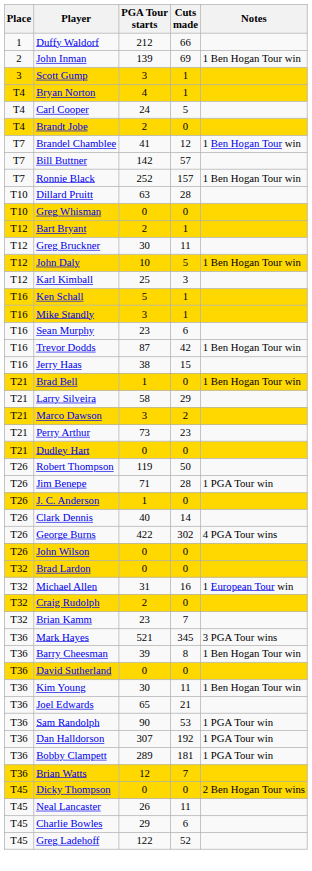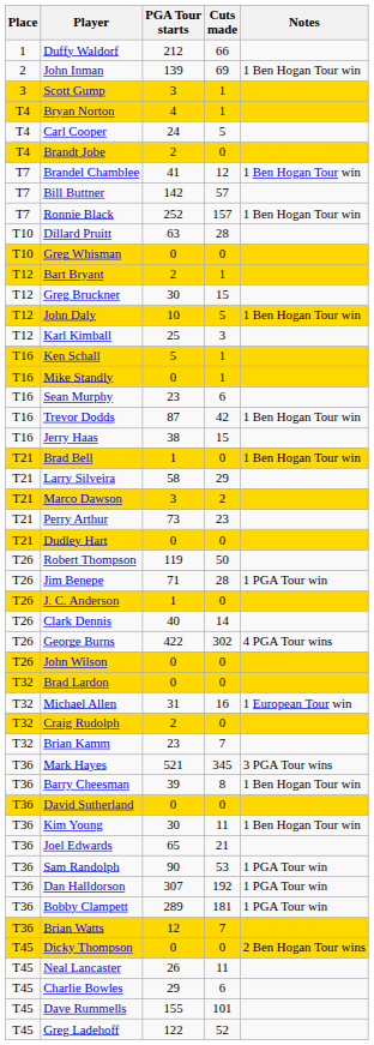 <table class="wikitable sortable" style="text-align:center">
 <tr>
 <th>Place</th>
 <th>Player</th>
 <th>PGA Tour<br>starts</th>
 <th>Cuts<br>made</th>
 <th>Notes</th>
 </tr>
 <tr>
 <td>1</td>
 <td align=left> <a href='#'>Duffy Waldorf</a></td>
 <td>212</td>
 <td>66</td>
 <td align=left></td>
 </tr>
 <tr>
 <td>2</td>
 <td align=left> <a href='#'>John Inman</a></td>
 <td>139</td>
 <td>69</td>
 <td align=left>1 Ben Hogan Tour win</td>
 </tr>
 <tr style="background:#FFD800;">
 <td>3</td>
 <td align=left> <a href='#'>Scott Gump</a></td>
 <td>3</td>
 <td>1</td>
 <td align=left></td>
 </tr>
 <tr style="background:#FFD800;">
 <td>T4</td>
 <td align=left> <a href='#'>Bryan Norton</a></td>
 <td>4</td>
 <td>1</td>
 <td align=left></td>
 </tr>
 <tr>
 <td>T4</td>
 <td align=left> <a href='#'>Carl Cooper</a></td>
 <td>24</td>
 <td>5</td>
 <td align=left></td>
 </tr>
 <tr style="background:#FFD800;">
 <td>T4</td>
 <td align=left> <a href='#'>Brandt Jobe</a></td>
 <td>2</td>
 <td>0</td>
 <td align=left></td>
 </tr>
 <tr>
 <td>T7</td>
 <td align=left> <a href='#'>Brandel Chamblee</a></td>
 <td>41</td>
 <td>12</td>
 <td align=left>1 <a href='#'>Ben Hogan Tour</a> win</td>
 </tr>
 <tr>
 <td>T7</td>
 <td align=left> <a href='#'>Bill Buttner</a></td>
 <td>142</td>
 <td>57</td>
 <td align=left></td>
 </tr>
 <tr>
 <td>T7</td>
 <td align=left> <a href='#'>Ronnie Black</a></td>
 <td>252</td>
 <td>157</td>
 <td align=left>1 Ben Hogan Tour win</td>
 </tr>
 <tr>
 <td>T10</td>
 <td align=left> <a href='#'>Dillard Pruitt</a></td>
 <td>63</td>
 <td>28</td>
 <td align=left></td>
 </tr>
 <tr style="background:#FFD800;">
 <td>T10</td>
 <td align=left> <a href='#'>Greg Whisman</a></td>
 <td>0</td>
 <td>0</td>
 <td align=left></td>
 </tr>
 <tr style="background:#FFD800;">
 <td>T12</td>
 <td align=left> <a href='#'>Bart Bryant</a></td>
 <td>2</td>
 <td>1</td>
 <td align=left></td>
 </tr>
 <tr>
 <td>T12</td>
 <td align=left> <a href='#'>Greg Bruckner</a></td>
 <td>30</td>
-<td>11</td>
+<td>15</td>
 <td align=left></td>
 </tr>
 <tr style="background:#FFD800;">
 <td>T12</td>
 <td align=left> <a href='#'>John Daly</a></td>
 <td>10</td>
 <td>5</td>
 <td align=left>1 Ben Hogan Tour win</td>
 </tr>
 <tr>
 <td>T12</td>
 <td align=left> <a href='#'>Karl Kimball</a></td>
 <td>25</td>
 <td>3</td>
 <td align=left></td>
 </tr>
 <tr style="background:#FFD800;">
 <td>T16</td>
 <td align=left> <a href='#'>Ken Schall</a></td>
 <td>5</td>
 <td>1</td>
 <td align=left></td>
 </tr>
 <tr style="background:#FFD800;">
 <td>T16</td>
 <td align=left> <a href='#'>Mike Standly</a></td>
-<td>3</td>
+<td>0</td>
 <td>1</td>
 <td align=left></td>
 </tr>
 <tr>
 <td>T16</td>
 <td align=left> <a href='#'>Sean Murphy</a></td>
 <td>23</td>
 <td>6</td>
 <td align=left></td>
 </tr>
 <tr>
 <td>T16</td>
 <td align=left> <a href='#'>Trevor Dodds</a></td>
 <td>87</td>
 <td>42</td>
 <td align=left>1 Ben Hogan Tour win</td>
 </tr>
 <tr>
 <td>T16</td>
 <td align=left> <a href='#'>Jerry Haas</a></td>
 <td>38</td>
 <td>15</td>
 <td align=left></td>
 </tr>
 <tr style="background:#FFD800;">
 <td>T21</td>
 <td align=left> <a href='#'>Brad Bell</a></td>
 <td>1</td>
 <td>0</td>
 <td align=left>1 Ben Hogan Tour win</td>
 </tr>
 <tr>
 <td>T21</td>
 <td align=left> <a href='#'>Larry Silveira</a></td>
 <td>58</td>
 <td>29</td>
 <td align=left></td>
 </tr>
 <tr style="background:#FFD800;">
 <td>T21</td>
 <td align=left> <a href='#'>Marco Dawson</a></td>
 <td>3</td>
 <td>2</td>
 <td align=left></td>
 </tr>
 <tr>
 <td>T21</td>
 <td align=left> <a href='#'>Perry Arthur</a></td>
 <td>73</td>
 <td>23</td>
 <td align=left></td>
 </tr>
 <tr style="background:#FFD800;">
 <td>T21</td>
 <td align=left> <a href='#'>Dudley Hart</a></td>
 <td>0</td>
 <td>0</td>
 <td align=left></td>
 </tr>
 <tr>
 <td>T26</td>
 <td align=left> <a href='#'>Robert Thompson</a></td>
 <td>119</td>
 <td>50</td>
 <td align=left></td>
 </tr>
 <tr>
 <td>T26</td>
 <td align=left> <a href='#'>Jim Benepe</a></td>
 <td>71</td>
 <td>28</td>
 <td align=left>1 PGA Tour win</td>
 </tr>
 <tr style="background:#FFD800;">
 <td>T26</td>
 <td align=left> <a href='#'>J. C. Anderson</a></td>
 <td>1</td>
 <td>0</td>
 <td align=left></td>
 </tr>
 <tr>
 <td>T26</td>
 <td align=left> <a href='#'>Clark Dennis</a></td>
 <td>40</td>
 <td>14</td>
 <td align=left></td>
 </tr>
 <tr>
 <td>T26</td>
 <td align=left> <a href='#'>George Burns</a></td>
 <td>422</td>
 <td>302</td>
 <td align=left>4 PGA Tour wins</td>
 </tr>
 <tr style="background:#FFD800;">
 <td>T26</td>
 <td align=left> <a href='#'>John Wilson</a></td>
 <td>0</td>
 <td>0</td>
 <td align=left></td>
 </tr>
 <tr style="background:#FFD800;">
 <td>T32</td>
 <td align=left> <a href='#'>Brad Lardon</a></td>
 <td>0</td>
 <td>0</td>
 <td align=left></td>
 </tr>
 <tr>
 <td>T32</td>
 <td align=left> <a href='#'>Michael Allen</a></td>
 <td>31</td>
 <td>16</td>
 <td align=left>1 <a href='#'>European Tour</a> win</td>
 </tr>
 <tr style="background:#FFD800;">
 <td>T32</td>
 <td align=left> <a href='#'>Craig Rudolph</a></td>
 <td>2</td>
 <td>0</td>
 <td align=left></td>
 </tr>
 <tr>
 <td>T32</td>
 <td align=left> <a href='#'>Brian Kamm</a></td>
 <td>23</td>
 <td>7</td>
 <td align=left></td>
 </tr>
 <tr>
 <td>T36</td>
 <td align=left> <a href='#'>Mark Hayes</a></td>
 <td>521</td>
 <td>345</td>
 <td align=left>3 PGA Tour wins</td>
 </tr>
 <tr>
 <td>T36</td>
 <td align=left> <a href='#'>Barry Cheesman</a></td>
 <td>39</td>
 <td>8</td>
 <td align=left>1 Ben Hogan Tour win</td>
 </tr>
 <tr style="background:#FFD800;">
 <td>T36</td>
 <td align=left> <a href='#'>David Sutherland</a></td>
 <td>0</td>
 <td>0</td>
 <td align=left></td>
 </tr>
 <tr>
 <td>T36</td>
 <td align=left> <a href='#'>Kim Young</a></td>
 <td>30</td>
 <td>11</td>
 <td align=left>1 Ben Hogan Tour win</td>
 </tr>
 <tr>
 <td>T36</td>
 <td align=left> <a href='#'>Joel Edwards</a></td>
 <td>65</td>
 <td>21</td>
 <td align=left></td>
 </tr>
 <tr>
 <td>T36</td>
 <td align=left> <a href='#'>Sam Randolph</a></td>
 <td>90</td>
 <td>53</td>
 <td align=left>1 PGA Tour win</td>
 </tr>
 <tr>
 <td>T36</td>
 <td align=left> <a href='#'>Dan Halldorson</a></td>
 <td>307</td>
 <td>192</td>
 <td align=left>1 PGA Tour win</td>
 </tr>
 <tr>
 <td>T36</td>
 <td align=left> <a href='#'>Bobby Clampett</a></td>
 <td>289</td>
 <td>181</td>
 <td align=left>1 PGA Tour win</td>
 </tr>
 <tr style="background:#FFD800;">
 <td>T36</td>
 <td align=left> <a href='#'>Brian Watts</a></td>
 <td>12</td>
 <td>7</td>
 <td align=left></td>
 </tr>
 <tr style="background:#FFD800;">
 <td>T45</td>
 <td align=left> <a href='#'>Dicky Thompson</a></td>
 <td>0</td>
 <td>0</td>
 <td align=left>2 Ben Hogan Tour wins</td>
 </tr>
 <tr>
 <td>T45</td>
 <td align=left> <a href='#'>Neal Lancaster</a></td>
 <td>26</td>
 <td>11</td>
 <td align=left></td>
 </tr>
 <tr>
 <td>T45</td>
 <td align=left> <a href='#'>Charlie Bowles</a></td>
 <td>29</td>
 <td>6</td>
 <td align=left></td>
 </tr>
 <tr>
 <td>T45</td>
+<td align=left> <a href='#'>Dave Rummells</a></td>
+<td>155</td>
+<td>101</td>
+<td align=left></td>
+</tr>
+<tr>
+<td>T45</td>
 <td align=left> <a href='#'>Greg Ladehoff</a></td>
 <td>122</td>
 <td>52</td>
 <td align=left></td>
 </tr>
 </table>
